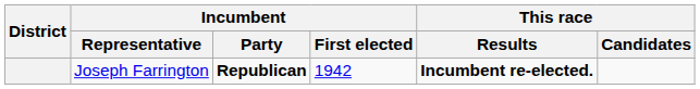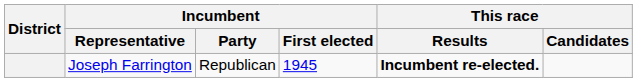 <table class=wikitable>
 <tr>
 <th rowspan=2>District</th>
 <th colspan=3>Incumbent</th>
 <th colspan=2>This race</th>
 </tr>
 <tr>
 <th>Representative</th>
 <th>Party</th>
 <th>First elected</th>
 <th>Results</th>
 <th>Candidates</th>
 </tr>
 <tr>
 <th></th>
 <td><a href='#'>Joseph Farrington</a></td>
-<td><strong>Republican</strong></td>
-<td><a href='#'>1942</a></td>
+<td>Republican</td>
+<td><a href='#'>1945</a></td>
 <td><strong>Incumbent re-elected.</strong></td>
 <td nowrap></td>
 </tr>
 </table>
